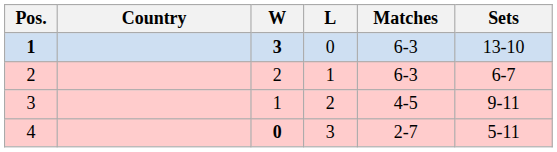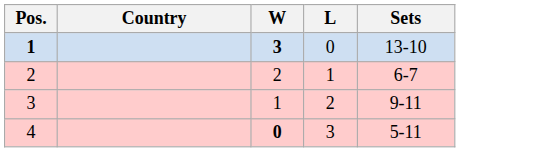 <table class="wikitable" style="text-align:center;">
 <tr>
 <th width=40>Pos.</th>
 <th width=165>Country</th>
 <th width=40>W</th>
 <th width=40>L</th>
-<th width=80>Matches</th>
 <th width=80>Sets</th>
 </tr>
 <tr style="background:#cedff2;">
 <td><strong>1</strong></td>
 <td style="text-align:left;"></td>
 <td><strong>3</strong></td>
 <td>0</td>
-<td>6-3</td>
 <td>13-10</td>
 </tr>
 <tr style="background:#ffcccc;">
 <td>2</td>
 <td style="text-align:left;"></td>
 <td>2</td>
 <td>1</td>
-<td>6-3</td>
 <td>6-7</td>
 </tr>
 <tr style="background:#ffcccc;">
 <td>3</td>
 <td style="text-align:left;"></td>
 <td>1</td>
 <td>2</td>
-<td>4-5</td>
 <td>9-11</td>
 </tr>
 <tr style="background:#ffcccc;">
 <td>4</td>
 <td style="text-align:left;"></td>
 <td><strong>0</strong></td>
 <td>3</td>
-<td>2-7</td>
 <td>5-11</td>
 </tr>
 </table>
